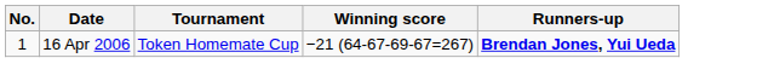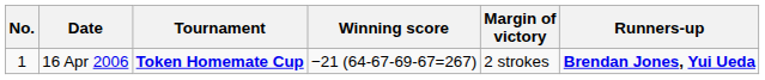 <table class="wikitable" style="font-size:95%;">
 <tr>
 <th>No.</th>
 <th>Date</th>
 <th>Tournament</th>
 <th>Winning score</th>
+<th>Margin of<br>victory</th>
 <th>Runners-up</th>
 </tr>
 <tr>
 <td align=center>1</td>
 <td align=right>16 Apr <a href='#'>2006</a></td>
-<td><a href='#'>Token Homemate Cup</a></td>
+<td><strong><a href='#'>Token Homemate Cup</a></strong></td>
 <td>−21 (64-67-69-67=267)</td>
+<td>2 strokes</td>
 <td><strong> <a href='#'>Brendan Jones</a>,  <a href='#'>Yui Ueda</a></strong></td>
 </tr>
 </table>
